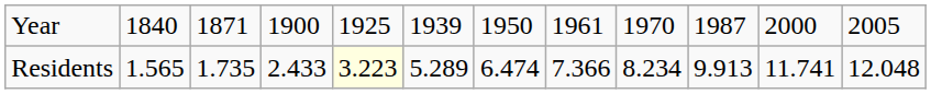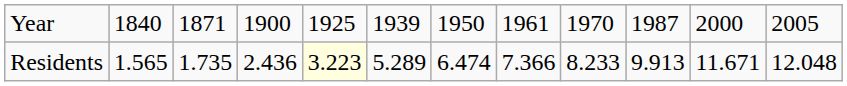 <table class="wikitable">
 <tr>
 <td>Year</td>
 <td>1840</td>
 <td>1871</td>
 <td>1900</td>
 <td>1925</td>
 <td>1939</td>
 <td>1950</td>
 <td>1961</td>
 <td>1970</td>
 <td>1987</td>
 <td>2000</td>
 <td>2005</td>
 </tr>
 <tr>
 <td>Residents</td>
 <td>1.565</td>
 <td>1.735</td>
-<td>2.433</td>
+<td>2.436</td>
 <td style="background: lightyellow;">3.223</td>
 <td>5.289</td>
 <td>6.474</td>
 <td>7.366</td>
-<td>8.234</td>
+<td>8.233</td>
 <td>9.913</td>
-<td>11.741</td>
+<td>11.671</td>
 <td>12.048</td>
 </tr>
 </table>
